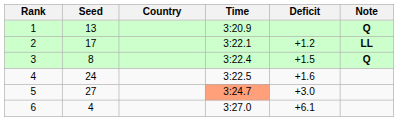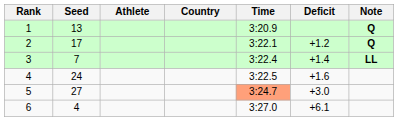 <table class="wikitable sortable" style="text-align:center" width=70%>
 <tr>
 <th>Rank</th>
 <th>Seed</th>
+<th>Athlete</th>
 <th>Country</th>
 <th>Time</th>
 <th>Deficit</th>
 <th>Note</th>
 </tr>
 <tr bgcolor=ccffcc>
 <td>1</td>
 <td>13</td>
 <td align=left></td>
+<td align=left></td>
 <td>3:20.9</td>
 <td></td>
 <td><strong>Q</strong></td>
 </tr>
 <tr bgcolor=ccffcc>
 <td>2</td>
 <td>17</td>
 <td align=left></td>
+<td align=left></td>
 <td>3:22.1</td>
 <td>+1.2</td>
-<td><strong>LL</strong></td>
+<td><strong>Q</strong></td>
 </tr>
 <tr bgcolor=ccffcc>
 <td>3</td>
-<td>8</td>
+<td>7</td>
+<td align=left></td>
 <td align=left></td>
 <td>3:22.4</td>
-<td>+1.5</td>
-<td><strong>Q</strong></td>
+<td>+1.4</td>
+<td><strong>LL</strong></td>
 </tr>
 <tr>
 <td>4</td>
 <td>24</td>
+<td align=left></td>
 <td align=left></td>
 <td>3:22.5</td>
 <td>+1.6</td>
 <td></td>
 </tr>
 <tr>
 <td>5</td>
 <td>27</td>
 <td align=left></td>
+<td align=left></td>
 <td style="background: lightsalmon;">3:24.7</td>
 <td>+3.0</td>
 <td></td>
 </tr>
 <tr>
 <td>6</td>
 <td>4</td>
 <td align=left></td>
+<td align=left></td>
 <td>3:27.0</td>
 <td>+6.1</td>
 <td></td>
 </tr>
 </table>
